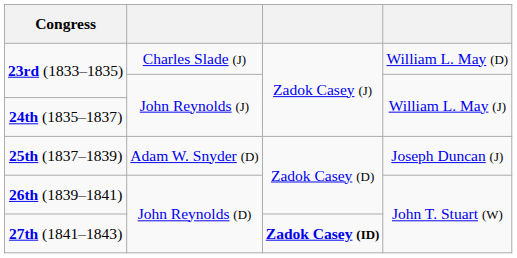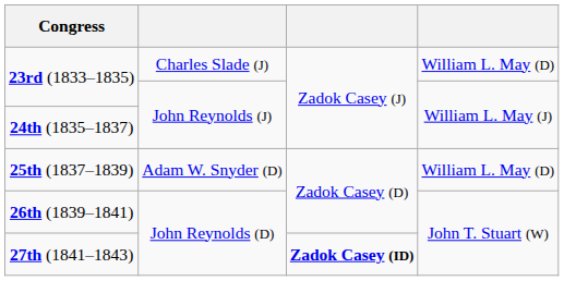 <table class=wikitable style="text-align:center">
 <tr style="height:2.5em">
 <th>Congress</th>
 <th></th>
 <th></th>
 <th></th>
 </tr>
 <tr style="height:2em">
 <td rowspan=2><strong><a href='#'>23rd</a></strong> (1833–1835)</td>
 <td><a href='#'>Charles Slade</a> <small>(J)</small></td>
 <td rowspan=3 ><a href='#'>Zadok Casey</a> <small>(J)</small></td>
 <td><a href='#'>William L. May</a> <small>(D)</small></td>
 </tr>
 <tr style="height:1.5em">
 <td rowspan=2 ><a href='#'>John Reynolds</a> <small>(J)</small></td>
 <td rowspan=2 ><a href='#'>William L. May</a> <small>(J)</small></td>
 </tr>
 <tr style="height:2.5em">
 <td><strong><a href='#'>24th</a></strong> (1835–1837)</td>
 </tr>
 <tr style="height:2.5em">
 <td><strong><a href='#'>25th</a></strong> (1837–1839)</td>
 <td><a href='#'>Adam W. Snyder</a> <small>(D)</small></td>
 <td rowspan=2 ><a href='#'>Zadok Casey</a> <small>(D)</small></td>
-<td><a href='#'>Joseph Duncan</a> <small>(J)</small></td>
+<td><a href='#'>William L. May</a> <small>(D)</small></td>
 </tr>
 <tr style="height:2.5em">
 <td><strong><a href='#'>26th</a></strong> (1839–1841)</td>
 <td rowspan=2 ><a href='#'>John Reynolds</a> <small>(D)</small></td>
 <td rowspan=2 ><a href='#'>John T. Stuart</a> <small>(W)</small></td>
 </tr>
 <tr style="height:2.5em">
 <td><strong><a href='#'>27th</a></strong> (1841–1843)</td>
 <td><strong><a href='#'>Zadok Casey</a> <small>(ID)</small></strong></td>
 </tr>
 </table>
